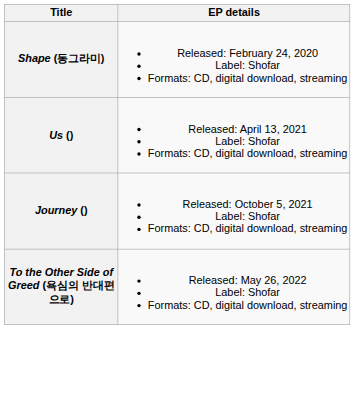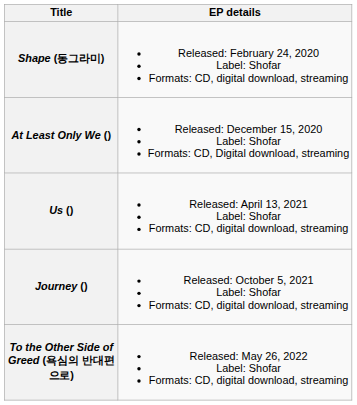 <table class="wikitable plainrowheaders" style="text-align:center">
 <tr>
 <th scope="col" style="width:10em">Title</th>
 <th scope="col">EP details</th>
 </tr>
 <tr>
 <th scope="row"><em>Shape</em> (동그라미)</th>
 <td><br><ul><li>Released: February 24, 2020</li><li>Label: Shofar</li><li>Formats: CD, digital download, streaming</li></ul></td>
+</tr>
+<tr>
+<th scope="row"><em>At Least Only We</em> ()</th>
+<td><br><ul><li>Released: December 15, 2020</li><li>Label: Shofar</li><li>Formats: CD, Digital download, streaming</li></ul></td>
 </tr>
 <tr>
 <th scope="row"><em>Us</em> ()</th>
 <td><br><ul><li>Released: April 13, 2021</li><li>Label: Shofar</li><li>Formats: CD, digital download, streaming</li></ul></td>
 </tr>
 <tr>
 <th scope="row"><em>Journey</em> ()</th>
 <td><br><ul><li>Released: October 5, 2021</li><li>Label: Shofar</li><li>Formats: CD, digital download, streaming</li></ul></td>
 </tr>
 <tr>
 <th scope="row"><em>To the Other Side of Greed</em> (욕심의 반대편으로)</th>
 <td><br><ul><li>Released: May 26, 2022</li><li>Label: Shofar</li><li>Formats: CD, digital download, streaming</li></ul></td>
 </tr>
 </table>
